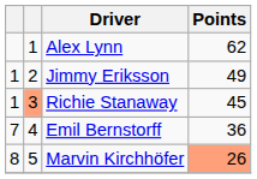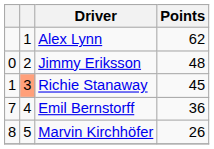 <table class="wikitable" style="font-size: 85%;">
 <tr>
 <th></th>
 <th></th>
 <th>Driver</th>
 <th>Points</th>
 </tr>
 <tr>
 <td align="left"></td>
 <td align="center">1</td>
 <td> <a href='#'>Alex Lynn</a></td>
 <td align="right">62</td>
 </tr>
 <tr>
-<td align="left"> 1</td>
+<td align="left"> 0</td>
 <td align="center">2</td>
 <td> <a href='#'>Jimmy Eriksson</a></td>
-<td align="right">49</td>
+<td align="right">48</td>
 </tr>
 <tr>
 <td align="left"> 1</td>
 <td align="center" style="background: lightsalmon;">3</td>
 <td> <a href='#'>Richie Stanaway</a></td>
 <td align="right">45</td>
 </tr>
 <tr>
 <td align="left"> 7</td>
 <td align="center">4</td>
 <td> <a href='#'>Emil Bernstorff</a></td>
 <td align="right">36</td>
 </tr>
 <tr>
 <td align="left"> 8</td>
 <td align="center">5</td>
 <td> <a href='#'>Marvin Kirchhöfer</a></td>
-<td align="right" style="background: lightsalmon;">26</td>
+<td align="right">26</td>
 </tr>
 <tr>
 </tr>
 </table>
